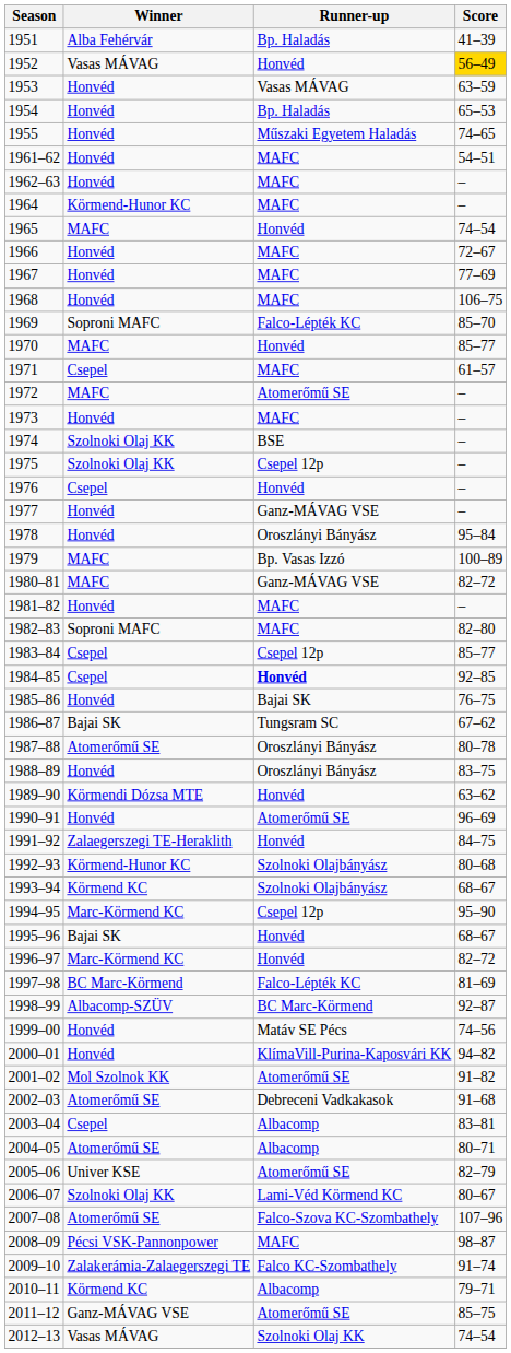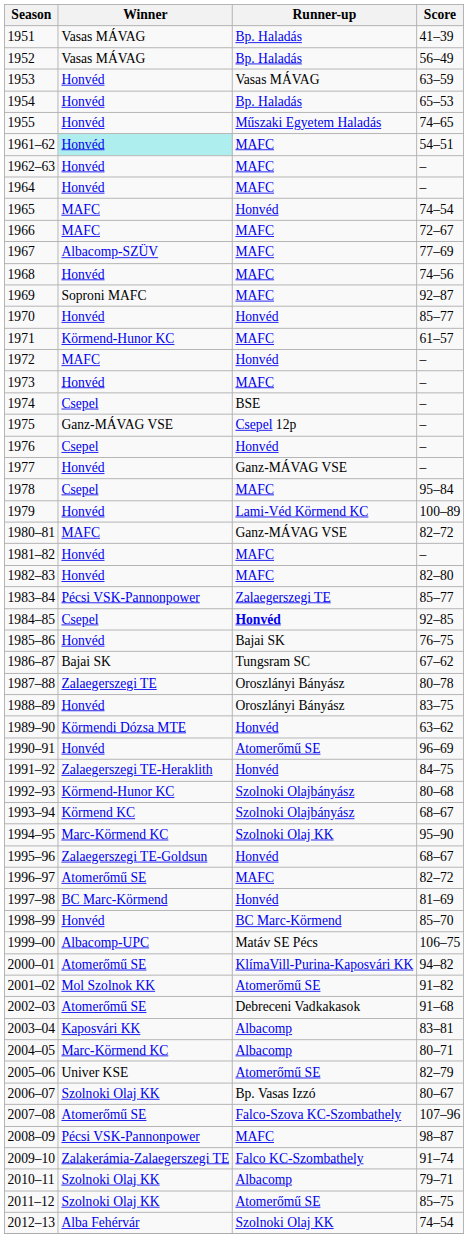 <table class="wikitable" style="text-align:left;">
 <tr>
 <th>Season</th>
 <th>Winner</th>
 <th>Runner-up</th>
 <th>Score</th>
 </tr>
 <tr>
 <td>1951</td>
-<td><a href='#'>Alba Fehérvár</a></td>
+<td>Vasas MÁVAG</td>
 <td><a href='#'>Bp. Haladás</a></td>
 <td>41–39</td>
 </tr>
 <tr>
 <td>1952</td>
 <td>Vasas MÁVAG</td>
-<td><a href='#'>Honvéd</a></td>
-<td style="background: gold;">56–49</td>
+<td><a href='#'>Bp. Haladás</a></td>
+<td>56–49</td>
 </tr>
 <tr>
 <td>1953</td>
 <td><a href='#'>Honvéd</a></td>
 <td>Vasas MÁVAG</td>
 <td>63–59</td>
 </tr>
 <tr>
 <td>1954</td>
 <td><a href='#'>Honvéd</a></td>
 <td><a href='#'>Bp. Haladás</a></td>
 <td>65–53</td>
 </tr>
 <tr>
 <td>1955</td>
 <td><a href='#'>Honvéd</a></td>
 <td><a href='#'>Műszaki Egyetem Haladás</a></td>
 <td>74–65</td>
 </tr>
 <tr>
 <td>1961–62</td>
-<td><a href='#'>Honvéd</a></td>
+<td style="background: paleturquoise;"><a href='#'>Honvéd</a></td>
 <td><a href='#'>MAFC</a></td>
 <td>54–51</td>
 </tr>
 <tr>
 <td>1962–63</td>
 <td><a href='#'>Honvéd</a></td>
 <td><a href='#'>MAFC</a></td>
 <td>–</td>
 </tr>
 <tr>
 <td>1964</td>
-<td><a href='#'>Körmend-Hunor KC</a></td>
+<td><a href='#'>Honvéd</a></td>
 <td><a href='#'>MAFC</a></td>
 <td>–</td>
 </tr>
 <tr>
 <td>1965</td>
 <td><a href='#'>MAFC</a></td>
 <td><a href='#'>Honvéd</a></td>
 <td>74–54</td>
 </tr>
 <tr>
 <td>1966</td>
-<td><a href='#'>Honvéd</a></td>
+<td><a href='#'>MAFC</a></td>
 <td><a href='#'>MAFC</a></td>
 <td>72–67</td>
 </tr>
 <tr>
 <td>1967</td>
-<td><a href='#'>Honvéd</a></td>
+<td><a href='#'>Albacomp-SZÜV</a></td>
 <td><a href='#'>MAFC</a></td>
 <td>77–69</td>
 </tr>
 <tr>
 <td>1968</td>
 <td><a href='#'>Honvéd</a></td>
 <td><a href='#'>MAFC</a></td>
-<td>106–75</td>
+<td>74–56</td>
 </tr>
 <tr>
 <td>1969</td>
 <td>Soproni MAFC</td>
-<td><a href='#'>Falco-Lépték KC</a></td>
-<td>85–70</td>
+<td><a href='#'>MAFC</a></td>
+<td>92–87</td>
 </tr>
 <tr>
 <td>1970</td>
-<td><a href='#'>MAFC</a></td>
+<td><a href='#'>Honvéd</a></td>
 <td><a href='#'>Honvéd</a></td>
 <td>85–77</td>
 </tr>
 <tr>
 <td>1971</td>
-<td><a href='#'>Csepel</a></td>
+<td><a href='#'>Körmend-Hunor KC</a></td>
 <td><a href='#'>MAFC</a></td>
 <td>61–57</td>
 </tr>
 <tr>
 <td>1972</td>
 <td><a href='#'>MAFC</a></td>
-<td><a href='#'>Atomerőmű SE</a></td>
+<td><a href='#'>Honvéd</a></td>
 <td>–</td>
 </tr>
 <tr>
 <td>1973</td>
 <td><a href='#'>Honvéd</a></td>
 <td><a href='#'>MAFC</a></td>
 <td>–</td>
 </tr>
 <tr>
 <td>1974</td>
-<td><a href='#'>Szolnoki Olaj KK</a></td>
+<td><a href='#'>Csepel</a></td>
 <td>BSE</td>
 <td>–</td>
 </tr>
 <tr>
 <td>1975</td>
-<td><a href='#'>Szolnoki Olaj KK</a></td>
+<td>Ganz-MÁVAG VSE</td>
 <td><a href='#'>Csepel</a> 12p</td>
 <td>–</td>
 </tr>
 <tr>
 <td>1976</td>
 <td><a href='#'>Csepel</a></td>
 <td><a href='#'>Honvéd</a></td>
 <td>–</td>
 </tr>
 <tr>
 <td>1977</td>
 <td><a href='#'>Honvéd</a></td>
 <td>Ganz-MÁVAG VSE</td>
 <td>–</td>
 </tr>
 <tr>
 <td>1978</td>
-<td><a href='#'>Honvéd</a></td>
-<td>Oroszlányi Bányász</td>
+<td><a href='#'>Csepel</a></td>
+<td><a href='#'>MAFC</a></td>
 <td>95–84</td>
 </tr>
 <tr>
 <td>1979</td>
-<td><a href='#'>MAFC</a></td>
-<td>Bp. Vasas Izzó</td>
+<td><a href='#'>Honvéd</a></td>
+<td><a href='#'>Lami-Véd Körmend KC</a></td>
 <td>100–89</td>
 </tr>
 <tr>
 <td>1980–81</td>
 <td><a href='#'>MAFC</a></td>
 <td>Ganz-MÁVAG VSE</td>
 <td>82–72</td>
 </tr>
 <tr>
 <td>1981–82</td>
 <td><a href='#'>Honvéd</a></td>
 <td><a href='#'>MAFC</a></td>
 <td>–</td>
 </tr>
 <tr>
 <td>1982–83</td>
-<td>Soproni MAFC</td>
+<td><a href='#'>Honvéd</a></td>
 <td><a href='#'>MAFC</a></td>
 <td>82–80</td>
 </tr>
 <tr>
 <td>1983–84</td>
-<td><a href='#'>Csepel</a></td>
-<td><a href='#'>Csepel</a> 12p</td>
+<td><a href='#'>Pécsi VSK-Pannonpower</a></td>
+<td><a href='#'>Zalaegerszegi TE</a></td>
 <td>85–77</td>
 </tr>
 <tr>
 <td>1984–85</td>
 <td><a href='#'>Csepel</a></td>
 <td><strong><a href='#'>Honvéd</a></strong></td>
 <td>92–85</td>
 </tr>
 <tr>
 <td>1985–86</td>
 <td><a href='#'>Honvéd</a></td>
 <td>Bajai SK</td>
 <td>76–75</td>
 </tr>
 <tr>
 <td>1986–87</td>
 <td>Bajai SK</td>
 <td>Tungsram SC</td>
 <td>67–62</td>
 </tr>
 <tr>
 <td>1987–88</td>
-<td><a href='#'>Atomerőmű SE</a></td>
+<td><a href='#'>Zalaegerszegi TE</a></td>
 <td>Oroszlányi Bányász</td>
 <td>80–78</td>
 </tr>
 <tr>
 <td>1988–89</td>
 <td><a href='#'>Honvéd</a></td>
 <td>Oroszlányi Bányász</td>
 <td>83–75</td>
 </tr>
 <tr>
 <td>1989–90</td>
 <td><a href='#'>Körmendi Dózsa MTE</a></td>
 <td><a href='#'>Honvéd</a></td>
 <td>63–62</td>
 </tr>
 <tr>
 <td>1990–91</td>
 <td><a href='#'>Honvéd</a></td>
 <td><a href='#'>Atomerőmű SE</a></td>
 <td>96–69</td>
 </tr>
 <tr>
 <td>1991–92</td>
 <td><a href='#'>Zalaegerszegi TE-Heraklith</a></td>
 <td><a href='#'>Honvéd</a></td>
 <td>84–75</td>
 </tr>
 <tr>
 <td>1992–93</td>
 <td><a href='#'>Körmend-Hunor KC</a></td>
 <td><a href='#'>Szolnoki Olajbányász</a></td>
 <td>80–68</td>
 </tr>
 <tr>
 <td>1993–94</td>
 <td><a href='#'>Körmend KC</a></td>
 <td><a href='#'>Szolnoki Olajbányász</a></td>
 <td>68–67</td>
 </tr>
 <tr>
 <td>1994–95</td>
 <td><a href='#'>Marc-Körmend KC</a></td>
-<td><a href='#'>Csepel</a> 12p</td>
+<td><a href='#'>Szolnoki Olaj KK</a></td>
 <td>95–90</td>
 </tr>
 <tr>
 <td>1995–96</td>
-<td>Bajai SK</td>
+<td><a href='#'>Zalaegerszegi TE-Goldsun</a></td>
 <td><a href='#'>Honvéd</a></td>
 <td>68–67</td>
 </tr>
 <tr>
 <td>1996–97</td>
-<td><a href='#'>Marc-Körmend KC</a></td>
-<td><a href='#'>Honvéd</a></td>
+<td><a href='#'>Atomerőmű SE</a></td>
+<td><a href='#'>MAFC</a></td>
 <td>82–72</td>
 </tr>
 <tr>
 <td>1997–98</td>
 <td><a href='#'>BC Marc-Körmend</a></td>
-<td><a href='#'>Falco-Lépték KC</a></td>
+<td><a href='#'>Honvéd</a></td>
 <td>81–69</td>
 </tr>
 <tr>
 <td>1998–99</td>
-<td><a href='#'>Albacomp-SZÜV</a></td>
+<td><a href='#'>Honvéd</a></td>
 <td><a href='#'>BC Marc-Körmend</a></td>
-<td>92–87</td>
+<td>85–70</td>
 </tr>
 <tr>
 <td>1999–00</td>
-<td><a href='#'>Honvéd</a></td>
+<td><a href='#'>Albacomp-UPC</a></td>
 <td>Matáv SE Pécs</td>
-<td>74–56</td>
+<td>106–75</td>
 </tr>
 <tr>
 <td>2000–01</td>
-<td><a href='#'>Honvéd</a></td>
+<td><a href='#'>Atomerőmű SE</a></td>
 <td><a href='#'>KlímaVill-Purina-Kaposvári KK</a></td>
 <td>94–82</td>
 </tr>
 <tr>
 <td>2001–02</td>
 <td><a href='#'>Mol Szolnok KK</a></td>
 <td><a href='#'>Atomerőmű SE</a></td>
 <td>91–82</td>
 </tr>
 <tr>
 <td>2002–03</td>
 <td><a href='#'>Atomerőmű SE</a></td>
 <td>Debreceni Vadkakasok</td>
 <td>91–68</td>
 </tr>
 <tr>
 <td>2003–04</td>
-<td><a href='#'>Csepel</a></td>
+<td><a href='#'>Kaposvári KK</a></td>
 <td><a href='#'>Albacomp</a></td>
 <td>83–81</td>
 </tr>
 <tr>
 <td>2004–05</td>
-<td><a href='#'>Atomerőmű SE</a></td>
+<td><a href='#'>Marc-Körmend KC</a></td>
 <td><a href='#'>Albacomp</a></td>
 <td>80–71</td>
 </tr>
 <tr>
 <td>2005–06</td>
 <td>Univer KSE</td>
 <td><a href='#'>Atomerőmű SE</a></td>
 <td>82–79</td>
 </tr>
 <tr>
 <td>2006–07</td>
 <td><a href='#'>Szolnoki Olaj KK</a></td>
-<td><a href='#'>Lami-Véd Körmend KC</a></td>
+<td>Bp. Vasas Izzó</td>
 <td>80–67</td>
 </tr>
 <tr>
 <td>2007–08</td>
 <td><a href='#'>Atomerőmű SE</a></td>
 <td><a href='#'>Falco-Szova KC-Szombathely</a></td>
 <td>107–96</td>
 </tr>
 <tr>
 <td>2008–09</td>
 <td><a href='#'>Pécsi VSK-Pannonpower</a></td>
 <td><a href='#'>MAFC</a></td>
 <td>98–87</td>
 </tr>
 <tr>
 <td>2009–10</td>
 <td><a href='#'>Zalakerámia-Zalaegerszegi TE</a></td>
 <td><a href='#'>Falco KC-Szombathely</a></td>
 <td>91–74</td>
 </tr>
 <tr>
 <td>2010–11</td>
-<td><a href='#'>Körmend KC</a></td>
+<td><a href='#'>Szolnoki Olaj KK</a></td>
 <td><a href='#'>Albacomp</a></td>
 <td>79–71</td>
 </tr>
 <tr>
 <td>2011–12</td>
-<td>Ganz-MÁVAG VSE</td>
+<td><a href='#'>Szolnoki Olaj KK</a></td>
 <td><a href='#'>Atomerőmű SE</a></td>
 <td>85–75</td>
 </tr>
 <tr>
 <td>2012–13</td>
-<td>Vasas MÁVAG</td>
+<td><a href='#'>Alba Fehérvár</a></td>
 <td><a href='#'>Szolnoki Olaj KK</a></td>
 <td>74–54</td>
 </tr>
 <tr>
 </tr>
 </table>
